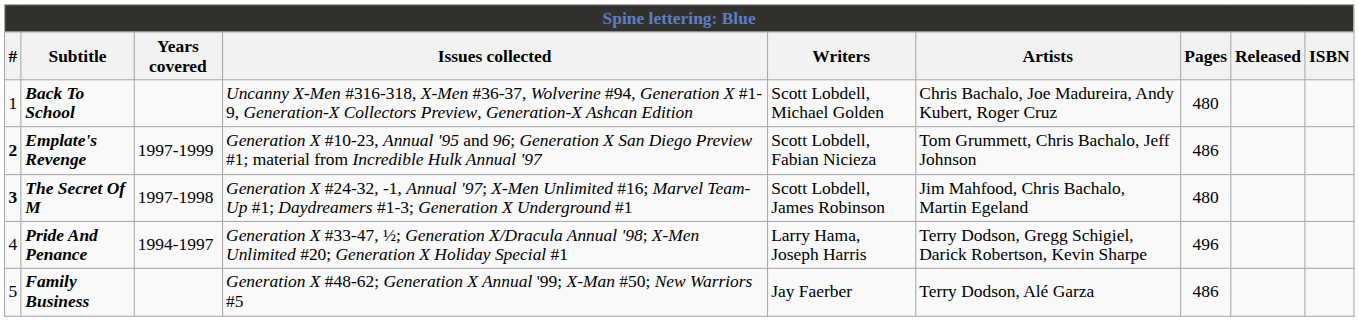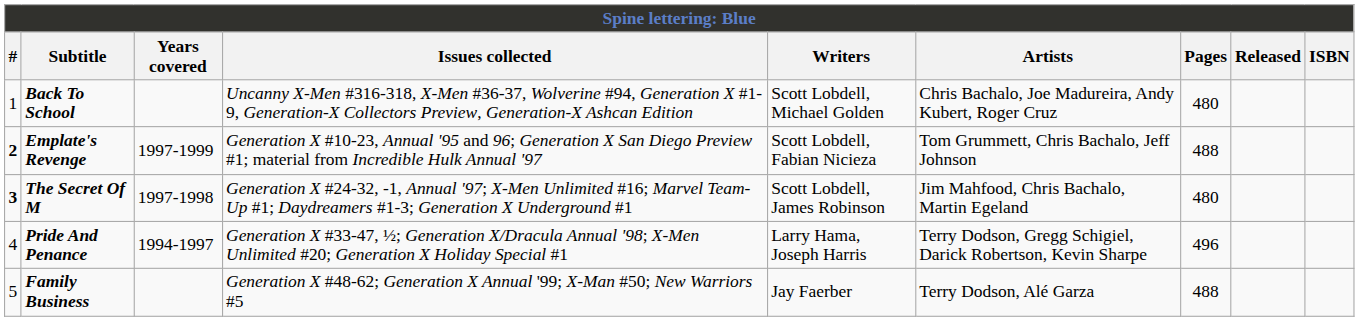 <table class="wikitable sortable" width=98%>
 <tr>
 <th colspan=9 style="background-color: #31312D; color: #5B7EC7;">Spine lettering: Blue</th>
 </tr>
 <tr>
 <th class="unsortable">#</th>
 <th class="unsortable">Subtitle</th>
 <th>Years covered</th>
 <th class="unsortable">Issues collected</th>
 <th class="unsortable">Writers</th>
 <th class="unsortable">Artists</th>
 <th class="unsortable">Pages</th>
 <th>Released</th>
 <th class="unsortable">ISBN</th>
 </tr>
 <tr>
 <td>1</td>
 <td><strong><em>Back To School</em></strong></td>
 <td></td>
 <td><em>Uncanny X-Men</em> #316-318,  <em>X-Men</em> #36-37,  <em>Wolverine</em> #94,  <em>Generation X</em> #1-9,  <em>Generation-X Collectors Preview</em>, <em>Generation-X Ashcan Edition</em></td>
 <td>Scott Lobdell, Michael Golden</td>
 <td>Chris Bachalo, Joe Madureira, Andy Kubert, Roger Cruz</td>
 <td style="text-align: center;">480</td>
 <td></td>
 <td></td>
 </tr>
 <tr>
 <td><strong>2</strong></td>
 <td><strong><em>Emplate's Revenge</em></strong></td>
 <td>1997-1999</td>
 <td><em>Generation X</em> #10-23, <em>Annual '95</em> and <em>96</em>; <em>Generation X San Diego Preview</em> #1; material from <em>Incredible Hulk Annual '97</em></td>
 <td>Scott Lobdell, Fabian Nicieza</td>
 <td>Tom Grummett, Chris Bachalo, Jeff Johnson</td>
-<td style="text-align: center;">486</td>
+<td style="text-align: center;">488</td>
 <td></td>
 <td></td>
 </tr>
 <tr>
 <td><strong>3</strong></td>
 <td><strong><em>The Secret Of M</em></strong></td>
 <td>1997-1998</td>
 <td><em>Generation X</em> #24-32, -1, <em>Annual '97</em>; <em>X-Men Unlimited</em> #16; <em>Marvel Team-Up</em> #1; <em>Daydreamers</em> #1-3; <em>Generation X Underground</em> #1</td>
 <td>Scott Lobdell, James Robinson</td>
 <td>Jim Mahfood, Chris Bachalo, Martin Egeland</td>
 <td style="text-align: center;">480</td>
 <td></td>
 <td></td>
 </tr>
 <tr>
 <td>4</td>
 <td><strong><em>Pride And Penance</em></strong></td>
 <td>1994-1997</td>
 <td><em>Generation X</em> #33-47, ½; <em>Generation X/Dracula Annual '98</em>; <em>X-Men Unlimited</em> #20; <em>Generation X Holiday Special</em> #1</td>
 <td>Larry Hama, Joseph Harris</td>
 <td>Terry Dodson, Gregg Schigiel, Darick Robertson, Kevin Sharpe</td>
 <td style="text-align: center;">496</td>
 <td></td>
 <td></td>
 </tr>
 <tr>
 <td>5</td>
 <td><strong><em>Family Business</em></strong></td>
 <td></td>
 <td><em>Generation X</em> #48-62; <em>Generation X Annual</em> '99; <em>X-Man</em> #50; <em>New Warriors</em> #5</td>
 <td>Jay Faerber</td>
 <td>Terry Dodson, Alé Garza</td>
-<td style="text-align: center;">486</td>
+<td style="text-align: center;">488</td>
 <td></td>
 <td></td>
 </tr>
 </table>
